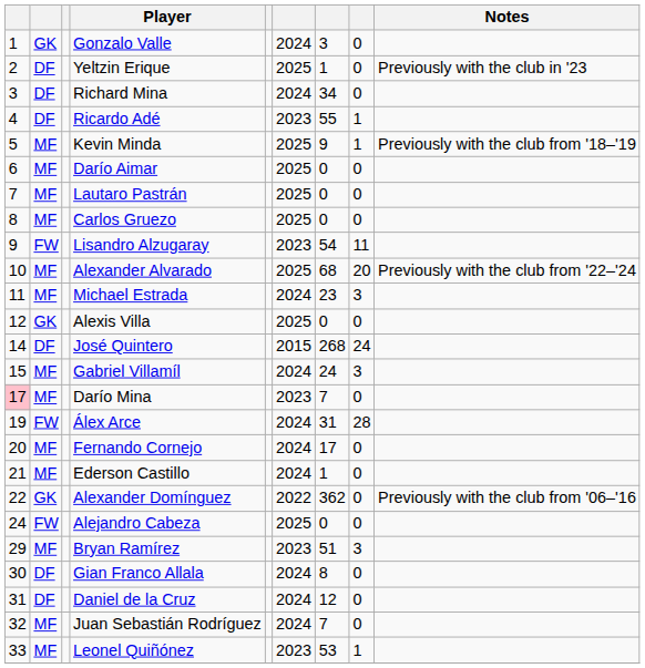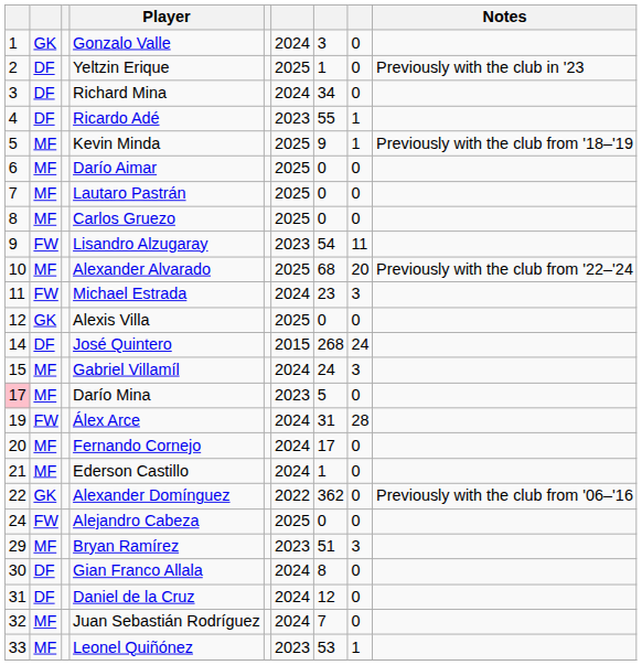 <table class="wikitable sortable">
 <tr>
 <th></th>
 <th></th>
 <th></th>
 <th>Player</th>
 <th></th>
 <th></th>
 <th></th>
 <th></th>
 <th>Notes</th>
 </tr>
 <tr>
 <td>1</td>
 <td><a href='#'>GK</a></td>
 <td></td>
 <td><a href='#'>Gonzalo Valle</a></td>
 <td></td>
 <td>2024</td>
 <td>3</td>
 <td>0</td>
 <td></td>
 </tr>
 <tr>
 <td>2</td>
 <td><a href='#'>DF</a></td>
 <td></td>
 <td>Yeltzin Erique</td>
 <td></td>
 <td>2025</td>
 <td>1</td>
 <td>0</td>
 <td>Previously with the club in '23</td>
 </tr>
 <tr>
 <td>3</td>
 <td><a href='#'>DF</a></td>
 <td></td>
 <td>Richard Mina</td>
 <td></td>
 <td>2024</td>
 <td>34</td>
 <td>0</td>
 <td></td>
 </tr>
 <tr>
 <td>4</td>
 <td><a href='#'>DF</a></td>
 <td></td>
 <td><a href='#'>Ricardo Adé</a></td>
 <td></td>
 <td>2023</td>
 <td>55</td>
 <td>1</td>
 <td></td>
 </tr>
 <tr>
 <td>5</td>
 <td><a href='#'>MF</a></td>
 <td></td>
 <td>Kevin Minda</td>
 <td></td>
 <td>2025</td>
 <td>9</td>
 <td>1</td>
 <td>Previously with the club from '18–'19</td>
 </tr>
 <tr>
 <td>6</td>
 <td><a href='#'>MF</a></td>
 <td></td>
 <td><a href='#'>Darío Aimar</a></td>
 <td></td>
 <td>2025</td>
 <td>0</td>
 <td>0</td>
 <td></td>
 </tr>
 <tr>
 <td>7</td>
 <td><a href='#'>MF</a></td>
 <td></td>
 <td><a href='#'>Lautaro Pastrán</a></td>
 <td></td>
 <td>2025</td>
 <td>0</td>
 <td>0</td>
 <td></td>
 </tr>
 <tr>
 <td>8</td>
 <td><a href='#'>MF</a></td>
 <td></td>
 <td><a href='#'>Carlos Gruezo</a></td>
 <td></td>
 <td>2025</td>
 <td>0</td>
 <td>0</td>
 <td></td>
 </tr>
 <tr>
 <td>9</td>
 <td><a href='#'>FW</a></td>
 <td></td>
 <td><a href='#'>Lisandro Alzugaray</a></td>
 <td></td>
 <td>2023</td>
 <td>54</td>
 <td>11</td>
 <td></td>
 </tr>
 <tr>
 <td>10</td>
 <td><a href='#'>MF</a></td>
 <td></td>
 <td><a href='#'>Alexander Alvarado</a></td>
 <td></td>
 <td>2025</td>
 <td>68</td>
 <td>20</td>
 <td>Previously with the club from '22–'24</td>
 </tr>
 <tr>
 <td>11</td>
-<td><a href='#'>MF</a></td>
+<td><a href='#'>FW</a></td>
 <td></td>
 <td><a href='#'>Michael Estrada</a></td>
 <td></td>
 <td>2024</td>
 <td>23</td>
 <td>3</td>
 <td></td>
 </tr>
 <tr>
 <td>12</td>
 <td><a href='#'>GK</a></td>
 <td></td>
 <td>Alexis Villa</td>
 <td></td>
 <td>2025</td>
 <td>0</td>
 <td>0</td>
 <td></td>
 </tr>
 <tr>
 <td>14</td>
 <td><a href='#'>DF</a></td>
 <td></td>
 <td><a href='#'>José Quintero</a></td>
 <td></td>
 <td>2015</td>
 <td>268</td>
 <td>24</td>
 <td></td>
 </tr>
 <tr>
 <td>15</td>
 <td><a href='#'>MF</a></td>
 <td></td>
 <td><a href='#'>Gabriel Villamíl</a></td>
 <td></td>
 <td>2024</td>
 <td>24</td>
 <td>3</td>
 <td></td>
 </tr>
 <tr>
 <td style="background: pink;">17</td>
 <td><a href='#'>MF</a></td>
 <td></td>
 <td>Darío Mina</td>
 <td></td>
 <td>2023</td>
-<td>7</td>
+<td>5</td>
 <td>0</td>
 <td></td>
 </tr>
 <tr>
 <td>19</td>
 <td><a href='#'>FW</a></td>
 <td></td>
 <td><a href='#'>Álex Arce</a></td>
 <td></td>
 <td>2024</td>
 <td>31</td>
 <td>28</td>
 <td></td>
 </tr>
 <tr>
 <td>20</td>
 <td><a href='#'>MF</a></td>
 <td></td>
 <td><a href='#'>Fernando Cornejo</a></td>
 <td></td>
 <td>2024</td>
 <td>17</td>
 <td>0</td>
 <td></td>
 </tr>
 <tr>
 <td>21</td>
 <td><a href='#'>MF</a></td>
 <td></td>
 <td>Ederson Castillo</td>
 <td></td>
 <td>2024</td>
 <td>1</td>
 <td>0</td>
 <td></td>
 </tr>
 <tr>
 <td>22</td>
 <td><a href='#'>GK</a></td>
 <td></td>
 <td><a href='#'>Alexander Domínguez</a></td>
 <td></td>
 <td>2022</td>
 <td>362</td>
 <td>0</td>
 <td>Previously with the club from '06–'16</td>
 </tr>
 <tr>
 <td>24</td>
 <td><a href='#'>FW</a></td>
 <td></td>
 <td><a href='#'>Alejandro Cabeza</a></td>
 <td></td>
 <td>2025</td>
 <td>0</td>
 <td>0</td>
 <td></td>
 </tr>
 <tr>
 <td>29</td>
 <td><a href='#'>MF</a></td>
 <td></td>
 <td><a href='#'>Bryan Ramírez</a></td>
 <td></td>
 <td>2023</td>
 <td>51</td>
 <td>3</td>
 <td></td>
 </tr>
 <tr>
 <td>30</td>
 <td><a href='#'>DF</a></td>
 <td></td>
 <td><a href='#'>Gian Franco Allala</a></td>
 <td></td>
 <td>2024</td>
 <td>8</td>
 <td>0</td>
 <td></td>
 </tr>
 <tr>
 <td>31</td>
 <td><a href='#'>DF</a></td>
 <td></td>
 <td><a href='#'>Daniel de la Cruz</a></td>
 <td></td>
 <td>2024</td>
 <td>12</td>
 <td>0</td>
 <td></td>
 </tr>
 <tr>
 <td>32</td>
 <td><a href='#'>MF</a></td>
 <td></td>
 <td>Juan Sebastián Rodríguez</td>
 <td></td>
 <td>2024</td>
 <td>7</td>
 <td>0</td>
 <td></td>
 </tr>
 <tr>
 <td>33</td>
 <td><a href='#'>MF</a></td>
 <td></td>
 <td><a href='#'>Leonel Quiñónez</a></td>
 <td></td>
 <td>2023</td>
 <td>53</td>
 <td>1</td>
 <td></td>
 </tr>
 <tr>
 </tr>
 </table>
